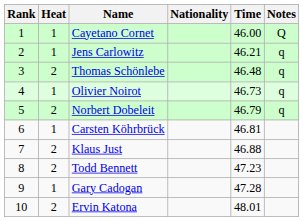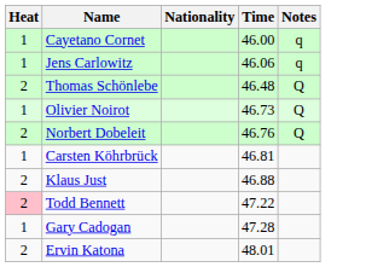 <table class="wikitable sortable" style="text-align:center">
 <tr>
-<th>Rank</th>
 <th>Heat</th>
 <th>Name</th>
 <th>Nationality</th>
 <th>Time</th>
 <th>Notes</th>
 </tr>
 <tr bgcolor=ccffcc>
 <td>1</td>
-<td>1</td>
 <td align="left"><a href='#'>Cayetano Cornet</a></td>
 <td align=left></td>
 <td>46.00</td>
+<td>q</td>
+</tr>
+<tr bgcolor=ccffcc>
+<td>1</td>
+<td align="left"><a href='#'>Jens Carlowitz</a></td>
+<td align=left></td>
+<td>46.06</td>
+<td>q</td>
+</tr>
+<tr bgcolor=ccffcc>
+<td>2</td>
+<td align="left"><a href='#'>Thomas Schönlebe</a></td>
+<td align=left></td>
+<td>46.48</td>
+<td>Q</td>
+</tr>
+<tr bgcolor=ddffdd>
+<td>1</td>
+<td align="left"><a href='#'>Olivier Noirot</a></td>
+<td align=left></td>
+<td>46.73</td>
 <td>Q</td>
 </tr>
 <tr bgcolor=ccffcc>
 <td>2</td>
-<td>1</td>
-<td align="left"><a href='#'>Jens Carlowitz</a></td>
-<td align=left></td>
-<td>46.21</td>
-<td>q</td>
-</tr>
-<tr bgcolor=ccffcc>
-<td>3</td>
-<td>2</td>
-<td align="left"><a href='#'>Thomas Schönlebe</a></td>
-<td align=left></td>
-<td>46.48</td>
-<td>q</td>
-</tr>
-<tr bgcolor=ddffdd>
-<td>4</td>
-<td>1</td>
-<td align="left"><a href='#'>Olivier Noirot</a></td>
-<td align=left></td>
-<td>46.73</td>
-<td>q</td>
-</tr>
-<tr bgcolor=ccffcc>
-<td>5</td>
-<td>2</td>
 <td align="left"><a href='#'>Norbert Dobeleit</a></td>
 <td align=left></td>
-<td>46.79</td>
-<td>q</td>
+<td>46.76</td>
+<td>Q</td>
 </tr>
 <tr>
-<td>6</td>
 <td>1</td>
 <td align="left"><a href='#'>Carsten Köhrbrück</a></td>
 <td align=left></td>
 <td>46.81</td>
 <td></td>
 </tr>
 <tr>
-<td>7</td>
 <td>2</td>
 <td align="left"><a href='#'>Klaus Just</a></td>
 <td align=left></td>
 <td>46.88</td>
 <td></td>
 </tr>
 <tr>
-<td>8</td>
-<td>2</td>
+<td style="background: pink;">2</td>
 <td align="left"><a href='#'>Todd Bennett</a></td>
 <td align=left></td>
-<td>47.23</td>
+<td>47.22</td>
 <td></td>
 </tr>
 <tr>
-<td>9</td>
 <td>1</td>
 <td align="left"><a href='#'>Gary Cadogan</a></td>
 <td align=left></td>
 <td>47.28</td>
 <td></td>
 </tr>
 <tr>
-<td>10</td>
 <td>2</td>
 <td align="left"><a href='#'>Ervin Katona</a></td>
 <td align=left></td>
 <td>48.01</td>
 <td></td>
 </tr>
 </table>
